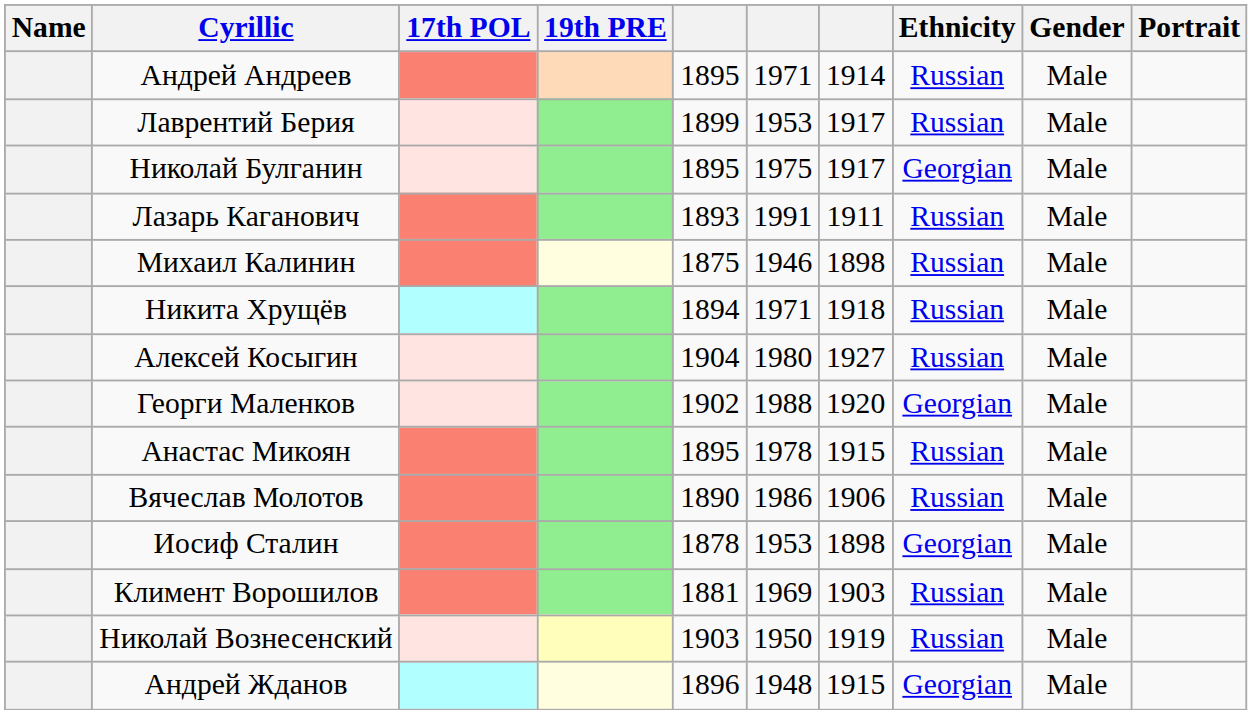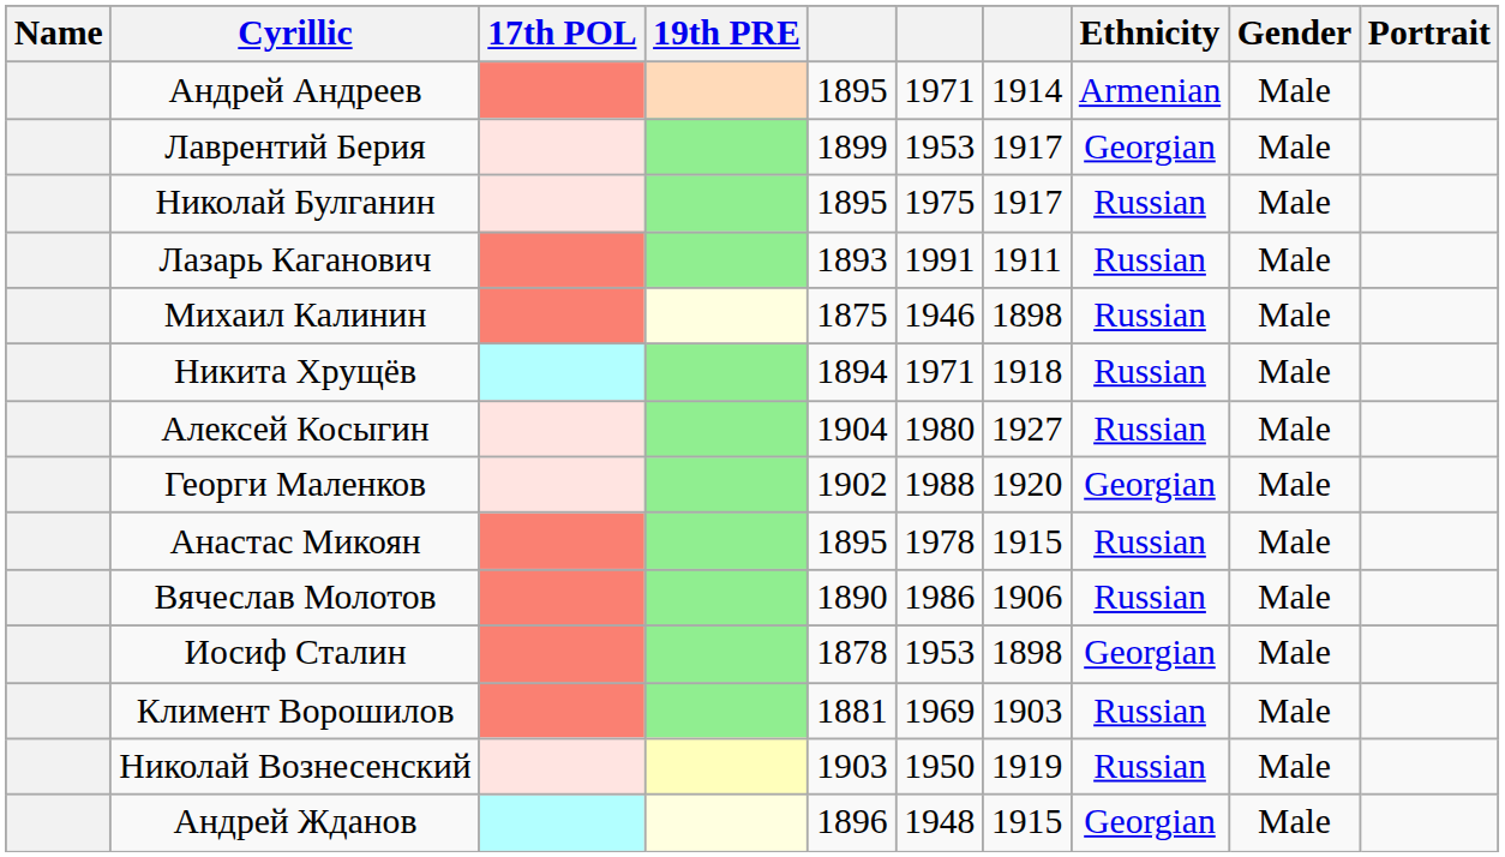 <table class="wikitable sortable" style=text-align:center>
 <tr>
 <th scope="col">Name</th>
 <th scope="col" class="unsortable"><a href='#'>Cyrillic</a></th>
 <th scope="col"><a href='#'>17th POL</a></th>
 <th scope="col"><a href='#'>19th PRE</a></th>
 <th scope="col"></th>
 <th scope="col"></th>
 <th scope="col"></th>
 <th scope="col">Ethnicity</th>
 <th scope="col">Gender</th>
 <th scope="col" class="unsortable">Portrait</th>
 </tr>
 <tr>
 <th align="center" scope="row" style="font-weight:normal;"></th>
 <td>Андрей Андреев</td>
 <td bgcolor = Salmon></td>
 <td bgcolor = PeachPuff></td>
 <td>1895</td>
 <td>1971</td>
 <td>1914</td>
-<td><a href='#'>Russian</a></td>
+<td><a href='#'>Armenian</a></td>
 <td>Male</td>
 <td></td>
 </tr>
 <tr>
 <th align="center" scope="row" style="font-weight:normal;"></th>
 <td>Лаврентий Берия</td>
 <td bgcolor = MistyRose></td>
 <td bgcolor = LightGreen></td>
 <td>1899</td>
 <td>1953</td>
 <td>1917</td>
-<td><a href='#'>Russian</a></td>
+<td><a href='#'>Georgian</a></td>
 <td>Male</td>
 <td></td>
 </tr>
 <tr>
 <th align="center" scope="row" style="font-weight:normal;"></th>
 <td>Николай Булганин</td>
 <td bgcolor = MistyRose></td>
 <td bgcolor = LightGreen></td>
 <td>1895</td>
 <td>1975</td>
 <td>1917</td>
-<td><a href='#'>Georgian</a></td>
+<td><a href='#'>Russian</a></td>
 <td>Male</td>
 <td></td>
 </tr>
 <tr>
 <th align="center" scope="row" style="font-weight:normal;"></th>
 <td>Лазарь Каганович</td>
 <td bgcolor = Salmon></td>
 <td bgcolor = LightGreen></td>
 <td>1893</td>
 <td>1991</td>
 <td>1911</td>
 <td><a href='#'>Russian</a></td>
 <td>Male</td>
 <td></td>
 </tr>
 <tr>
 <th align="center" scope="row" style="font-weight:normal;"></th>
 <td>Михаил Калинин</td>
 <td bgcolor = Salmon></td>
 <td bgcolor = LightYellow></td>
 <td>1875</td>
 <td>1946</td>
 <td>1898</td>
 <td><a href='#'>Russian</a></td>
 <td>Male</td>
 <td></td>
 </tr>
 <tr>
 <th align="center" scope="row" style="font-weight:normal;"></th>
 <td>Никита Хрущёв</td>
 <td bgcolor = #B2FFFF></td>
 <td bgcolor = LightGreen></td>
 <td>1894</td>
 <td>1971</td>
 <td>1918</td>
 <td><a href='#'>Russian</a></td>
 <td>Male</td>
 <td></td>
 </tr>
 <tr>
 <th align="center" scope="row" style="font-weight:normal;"></th>
 <td>Алексей Косыгин</td>
 <td bgcolor = MistyRose></td>
 <td bgcolor = LightGreen></td>
 <td>1904</td>
 <td>1980</td>
 <td>1927</td>
 <td><a href='#'>Russian</a></td>
 <td>Male</td>
 <td></td>
 </tr>
 <tr>
 <th align="center" scope="row" style="font-weight:normal;"></th>
 <td>Георги Маленков</td>
 <td bgcolor = MistyRose></td>
 <td bgcolor = LightGreen></td>
 <td>1902</td>
 <td>1988</td>
 <td>1920</td>
 <td><a href='#'>Georgian</a></td>
 <td>Male</td>
 <td></td>
 </tr>
 <tr>
 <th align="center" scope="row" style="font-weight:normal;"></th>
 <td>Анастас Микоян</td>
 <td bgcolor = Salmon></td>
 <td bgcolor = LightGreen></td>
 <td>1895</td>
 <td>1978</td>
 <td>1915</td>
 <td><a href='#'>Russian</a></td>
 <td>Male</td>
 <td></td>
 </tr>
 <tr>
 <th align="center" scope="row" style="font-weight:normal;"></th>
 <td>Вячеслав Молотов</td>
 <td bgcolor = Salmon></td>
 <td bgcolor = LightGreen></td>
 <td>1890</td>
 <td>1986</td>
 <td>1906</td>
 <td><a href='#'>Russian</a></td>
 <td>Male</td>
 <td></td>
 </tr>
 <tr>
 <th align="center" scope="row" style="font-weight:normal;"></th>
 <td>Иосиф Сталин</td>
 <td bgcolor = Salmon></td>
 <td bgcolor = LightGreen></td>
 <td>1878</td>
 <td>1953</td>
 <td>1898</td>
 <td><a href='#'>Georgian</a></td>
 <td>Male</td>
 <td></td>
 </tr>
 <tr>
 <th align="center" scope="row" style="font-weight:normal;"></th>
 <td>Климент Ворошилов</td>
 <td bgcolor = Salmon></td>
 <td bgcolor = LightGreen></td>
 <td>1881</td>
 <td>1969</td>
 <td>1903</td>
 <td><a href='#'>Russian</a></td>
 <td>Male</td>
 <td></td>
 </tr>
 <tr>
 <th align="center" scope="row" style="font-weight:normal;"></th>
 <td>Николай Вознесенский</td>
 <td bgcolor = MistyRose></td>
 <td bgcolor = ffffbb></td>
 <td>1903</td>
 <td>1950</td>
 <td>1919</td>
 <td><a href='#'>Russian</a></td>
 <td>Male</td>
 <td></td>
 </tr>
 <tr>
 <th align="center" scope="row" style="font-weight:normal;"></th>
 <td>Андрей Жданов</td>
 <td bgcolor = #B2FFFF></td>
 <td bgcolor = LightYellow></td>
 <td>1896</td>
 <td>1948</td>
 <td>1915</td>
 <td><a href='#'>Georgian</a></td>
 <td>Male</td>
 <td></td>
 </tr>
 </table>
